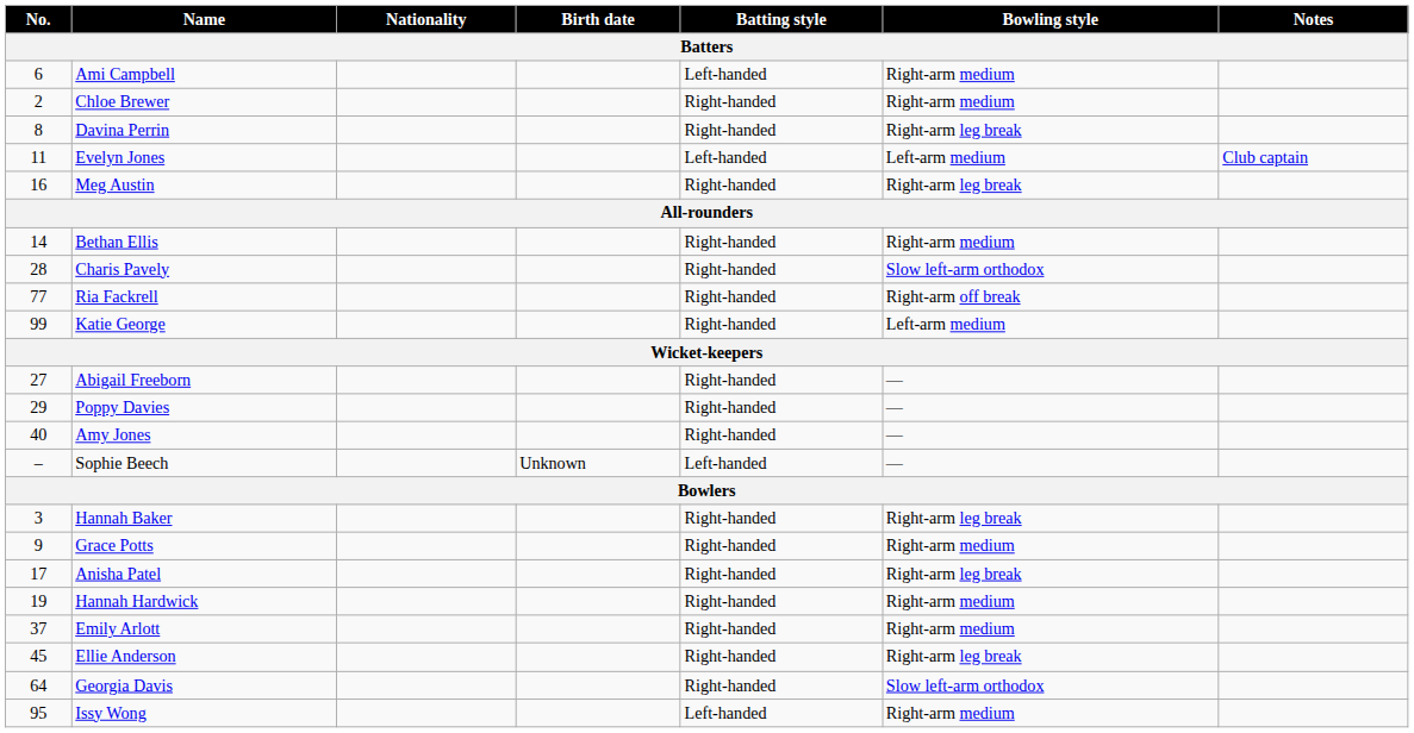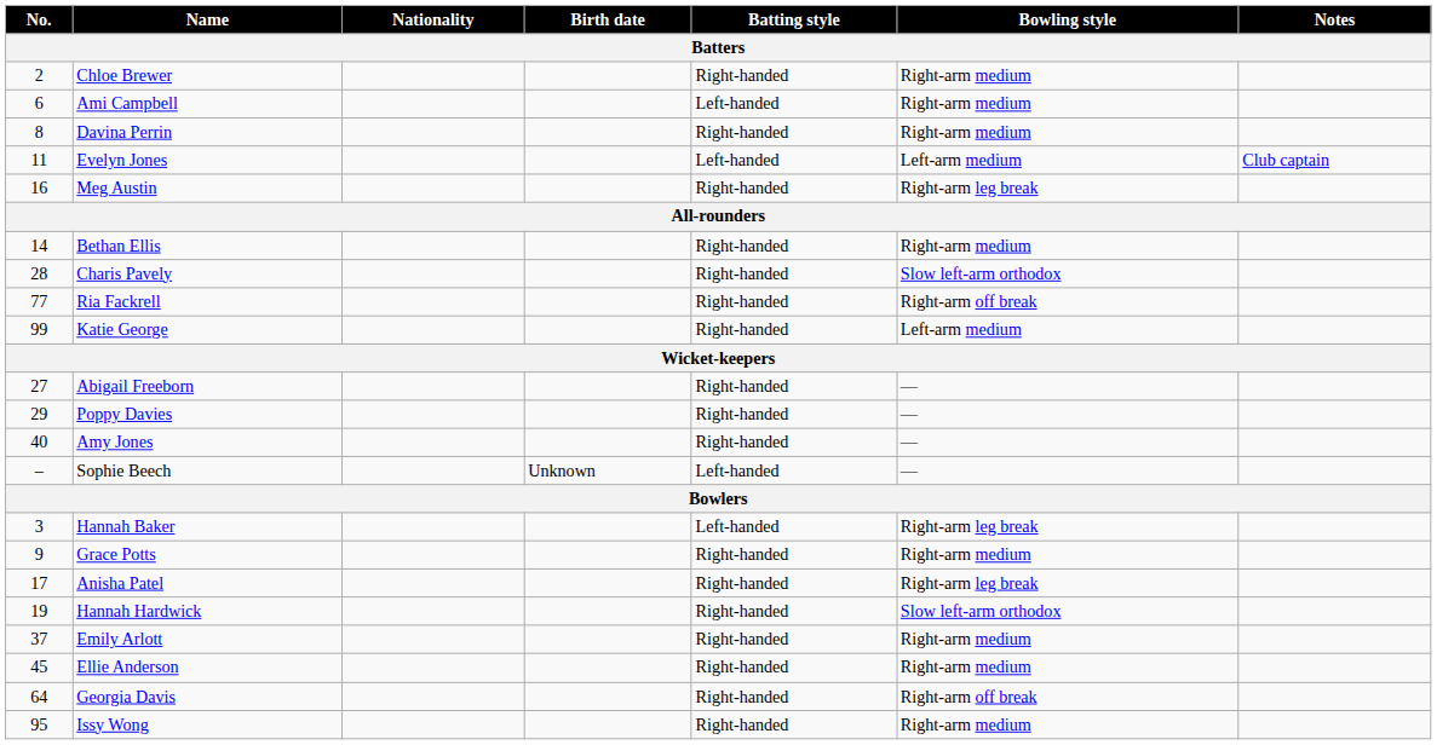 <table class="wikitable"  style="font-size:95%; width:80%;">
 <tr>
 <th style="background:black; color:white">No.</th>
 <th style="background:black; color:white">Name</th>
 <th style="background:black; color:white">Nationality</th>
 <th style="background:black; color:white">Birth date</th>
 <th style="background:black; color:white">Batting style</th>
 <th style="background:black; color:white">Bowling style</th>
 <th style="background:black; color:white">Notes</th>
 </tr>
 <tr>
 <th colspan="7">Batters</th>
 </tr>
 <tr>
+<td style="text-align:center">2</td>
+<td><a href='#'>Chloe Brewer</a></td>
+<td></td>
+<td></td>
+<td>Right-handed</td>
+<td>Right-arm <a href='#'>medium</a></td>
+<td></td>
+</tr>
+<tr>
 <td style="text-align:center">6</td>
 <td><a href='#'>Ami Campbell</a></td>
 <td></td>
 <td></td>
 <td>Left-handed</td>
 <td>Right-arm <a href='#'>medium</a></td>
 <td></td>
 </tr>
 <tr>
-<td style="text-align:center">2</td>
-<td><a href='#'>Chloe Brewer</a></td>
-<td></td>
-<td></td>
-<td>Right-handed</td>
-<td>Right-arm <a href='#'>medium</a></td>
-<td></td>
-</tr>
-<tr>
 <td style="text-align:center">8</td>
 <td><a href='#'>Davina Perrin</a></td>
 <td></td>
 <td></td>
 <td>Right-handed</td>
-<td>Right-arm <a href='#'>leg break</a></td>
+<td>Right-arm <a href='#'>medium</a></td>
 <td></td>
 </tr>
 <tr>
 <td style="text-align:center">11</td>
 <td><a href='#'>Evelyn Jones</a></td>
 <td></td>
 <td></td>
 <td>Left-handed</td>
 <td>Left-arm <a href='#'>medium</a></td>
 <td><a href='#'>Club captain</a></td>
 </tr>
 <tr>
 <td style="text-align:center">16</td>
 <td><a href='#'>Meg Austin</a></td>
 <td></td>
 <td></td>
 <td>Right-handed</td>
 <td>Right-arm <a href='#'>leg break</a></td>
 <td></td>
 </tr>
 <tr>
 <th colspan="7">All-rounders</th>
 </tr>
 <tr>
 <td style="text-align:center">14</td>
 <td><a href='#'>Bethan Ellis</a></td>
 <td></td>
 <td></td>
 <td>Right-handed</td>
 <td>Right-arm <a href='#'>medium</a></td>
 <td></td>
 </tr>
 <tr>
 <td style="text-align:center">28</td>
 <td><a href='#'>Charis Pavely</a> </td>
 <td></td>
 <td></td>
 <td>Right-handed</td>
 <td><a href='#'>Slow left-arm orthodox</a></td>
 <td></td>
 </tr>
 <tr>
 <td style="text-align:center">77</td>
 <td><a href='#'>Ria Fackrell</a></td>
 <td></td>
 <td></td>
 <td>Right-handed</td>
 <td>Right-arm <a href='#'>off break</a></td>
 <td></td>
 </tr>
 <tr>
 <td style="text-align:center">99</td>
 <td><a href='#'>Katie George</a> </td>
 <td></td>
 <td></td>
 <td>Right-handed</td>
 <td>Left-arm <a href='#'>medium</a></td>
 <td></td>
 </tr>
 <tr>
 <th colspan="7">Wicket-keepers</th>
 </tr>
 <tr>
 <td style="text-align:center">27</td>
 <td><a href='#'>Abigail Freeborn</a></td>
 <td></td>
 <td></td>
 <td>Right-handed</td>
 <td>—</td>
 <td></td>
 </tr>
 <tr>
 <td style="text-align:center">29</td>
 <td><a href='#'>Poppy Davies</a></td>
 <td></td>
 <td></td>
 <td>Right-handed</td>
 <td>—</td>
 <td></td>
 </tr>
 <tr>
 <td style="text-align:center">40</td>
 <td><a href='#'>Amy Jones</a> </td>
 <td></td>
 <td></td>
 <td>Right-handed</td>
 <td>—</td>
 <td></td>
 </tr>
 <tr>
 <td style="text-align:center">–</td>
 <td>Sophie Beech</td>
 <td></td>
 <td>Unknown</td>
 <td>Left-handed</td>
 <td>—</td>
 <td></td>
 </tr>
 <tr>
 <th colspan="7">Bowlers</th>
 </tr>
 <tr>
 <td style="text-align:center">3</td>
 <td><a href='#'>Hannah Baker</a> </td>
 <td></td>
 <td></td>
-<td>Right-handed</td>
+<td>Left-handed</td>
 <td>Right-arm <a href='#'>leg break</a></td>
 <td></td>
 </tr>
 <tr>
 <td style="text-align:center">9</td>
 <td><a href='#'>Grace Potts</a></td>
 <td></td>
 <td></td>
 <td>Right-handed</td>
 <td>Right-arm <a href='#'>medium</a></td>
 <td></td>
 </tr>
 <tr>
 <td style="text-align:center">17</td>
 <td><a href='#'>Anisha Patel</a></td>
 <td></td>
 <td></td>
 <td>Right-handed</td>
 <td>Right-arm <a href='#'>leg break</a></td>
 <td></td>
 </tr>
 <tr>
 <td style="text-align:center">19</td>
 <td><a href='#'>Hannah Hardwick</a></td>
 <td></td>
 <td></td>
 <td>Right-handed</td>
-<td>Right-arm <a href='#'>medium</a></td>
+<td><a href='#'>Slow left-arm orthodox</a></td>
 <td></td>
 </tr>
 <tr>
 <td style="text-align:center">37</td>
 <td><a href='#'>Emily Arlott</a></td>
 <td></td>
 <td></td>
 <td>Right-handed</td>
 <td>Right-arm <a href='#'>medium</a></td>
 <td></td>
 </tr>
 <tr>
 <td style="text-align:center">45</td>
 <td><a href='#'>Ellie Anderson</a></td>
 <td></td>
 <td></td>
 <td>Right-handed</td>
-<td>Right-arm <a href='#'>leg break</a></td>
+<td>Right-arm <a href='#'>medium</a></td>
 <td></td>
 </tr>
 <tr>
 <td style="text-align:center">64</td>
 <td><a href='#'>Georgia Davis</a> </td>
 <td></td>
 <td></td>
 <td>Right-handed</td>
-<td><a href='#'>Slow left-arm orthodox</a></td>
+<td>Right-arm <a href='#'>off break</a></td>
 <td></td>
 </tr>
 <tr>
 <td style="text-align:center">95</td>
 <td><a href='#'>Issy Wong</a> </td>
 <td></td>
 <td></td>
-<td>Left-handed</td>
+<td>Right-handed</td>
 <td>Right-arm <a href='#'>medium</a></td>
 <td></td>
 </tr>
 </table>
